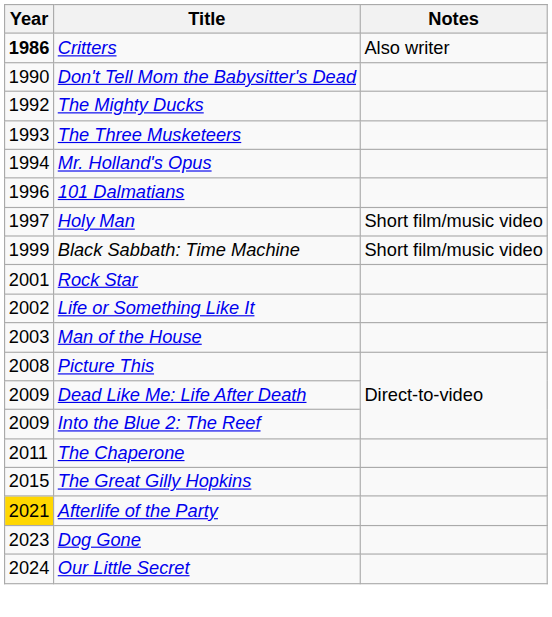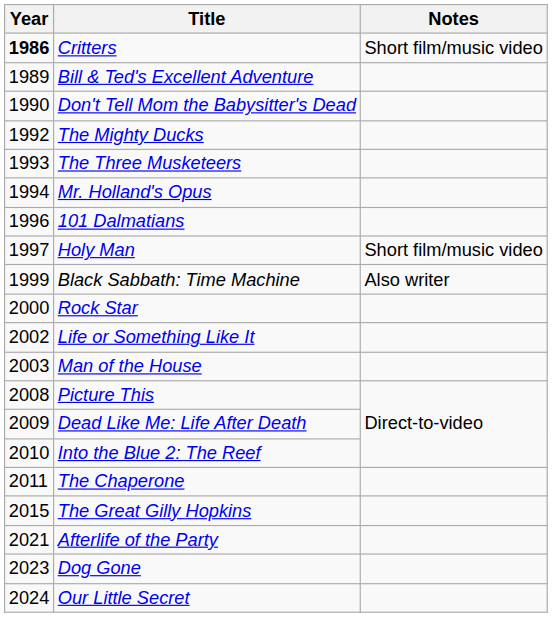 <table class="wikitable">
 <tr>
 <th>Year</th>
 <th>Title</th>
 <th>Notes</th>
 </tr>
 <tr>
 <td><strong>1986</strong></td>
 <td><em><a href='#'>Critters</a></em></td>
-<td>Also writer</td>
+<td>Short film/music video</td>
+</tr>
+<tr>
+<td>1989</td>
+<td><em><a href='#'>Bill & Ted's Excellent Adventure</a></em></td>
+<td></td>
 </tr>
 <tr>
 <td>1990</td>
 <td><em><a href='#'>Don't Tell Mom the Babysitter's Dead</a></em></td>
 <td></td>
 </tr>
 <tr>
 <td>1992</td>
 <td><em><a href='#'>The Mighty Ducks</a></em></td>
 <td></td>
 </tr>
 <tr>
 <td>1993</td>
 <td><em><a href='#'>The Three Musketeers</a></em></td>
 <td></td>
 </tr>
 <tr>
 <td>1994</td>
 <td><em><a href='#'>Mr. Holland's Opus</a></em></td>
 <td></td>
 </tr>
 <tr>
 <td>1996</td>
 <td><em><a href='#'>101 Dalmatians</a></em></td>
 <td></td>
 </tr>
 <tr>
 <td>1997</td>
 <td><em><a href='#'>Holy Man</a></em></td>
 <td>Short film/music video</td>
 </tr>
 <tr>
 <td>1999</td>
 <td><em>Black Sabbath: Time Machine</em></td>
-<td>Short film/music video</td>
+<td>Also writer</td>
 </tr>
 <tr>
-<td>2001</td>
+<td>2000</td>
 <td><em><a href='#'>Rock Star</a></em></td>
 <td></td>
 </tr>
 <tr>
 <td>2002</td>
 <td><em><a href='#'>Life or Something Like It</a></em></td>
 <td></td>
 </tr>
 <tr>
 <td>2003</td>
 <td><em><a href='#'>Man of the House</a></em></td>
 <td></td>
 </tr>
 <tr>
 <td>2008</td>
 <td><em><a href='#'>Picture This</a></em></td>
 <td rowspan=3>Direct-to-video</td>
 </tr>
 <tr>
 <td>2009</td>
 <td><em><a href='#'>Dead Like Me: Life After Death</a></em></td>
 </tr>
 <tr>
-<td>2009</td>
+<td>2010</td>
 <td><em><a href='#'>Into the Blue 2: The Reef</a></em></td>
 </tr>
 <tr>
 <td>2011</td>
 <td><em><a href='#'>The Chaperone</a></em></td>
 <td></td>
 </tr>
 <tr>
 <td>2015</td>
 <td><em><a href='#'>The Great Gilly Hopkins</a></em></td>
 <td></td>
 </tr>
 <tr>
-<td style="background: gold;">2021</td>
+<td>2021</td>
 <td><em><a href='#'>Afterlife of the Party</a></em></td>
 <td></td>
 </tr>
 <tr>
 <td>2023</td>
 <td><em><a href='#'>Dog Gone</a></em></td>
 <td></td>
 </tr>
 <tr>
 <td>2024</td>
 <td><em><a href='#'>Our Little Secret</a></em></td>
 <td></td>
 </tr>
 </table>
